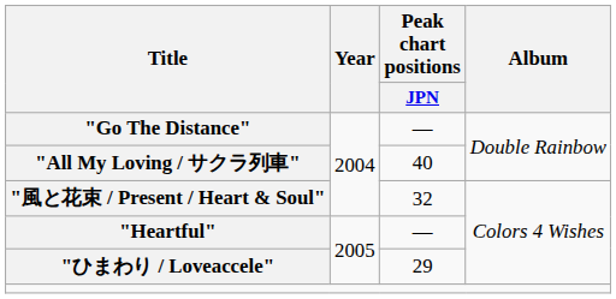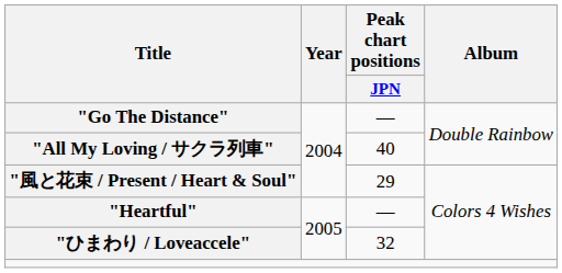 <table class="wikitable plainrowheaders" style="text-align:center;">
 <tr>
 <th rowspan="2" scope="col">Title</th>
 <th rowspan="2" scope="col">Year</th>
 <th colspan="1" scope="col">Peak chart positions</th>
 <th rowspan="2" scope="col">Album</th>
 </tr>
 <tr>
 <th scope="col" style="width:2.5em;font-size:90%;"><a href='#'>JPN</a><br></th>
 </tr>
 <tr>
 <th scope="row">"Go The Distance"</th>
 <td rowspan="3">2004</td>
 <td>—</td>
 <td rowspan="2"><em>Double Rainbow</em></td>
 </tr>
 <tr>
 <th scope="row">"All My Loving / サクラ列車"</th>
 <td>40</td>
 </tr>
 <tr>
 <th scope="row">"風と花束 / Present / Heart & Soul"</th>
-<td>32</td>
+<td>29</td>
 <td rowspan="3"><em>Colors 4 Wishes</em></td>
 </tr>
 <tr>
 <th scope="row">"Heartful"</th>
 <td rowspan="2">2005</td>
 <td>—</td>
 </tr>
 <tr>
 <th scope="row">"ひまわり / Loveaccele"</th>
-<td>29</td>
+<td>32</td>
 </tr>
 <tr>
 <td colspan="4"></td>
 </tr>
 </table>
